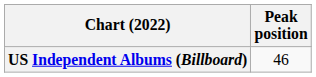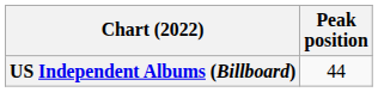 <table class="wikitable sortable plainrowheaders" style="text-align:center">
 <tr>
 <th scope="col">Chart (2022)</th>
 <th scope="col">Peak<br>position</th>
 </tr>
 <tr>
 <th scope="row">US <a href='#'>Independent Albums</a> (<em>Billboard</em>)</th>
-<td>46</td>
+<td>44</td>
 </tr>
 </table>
